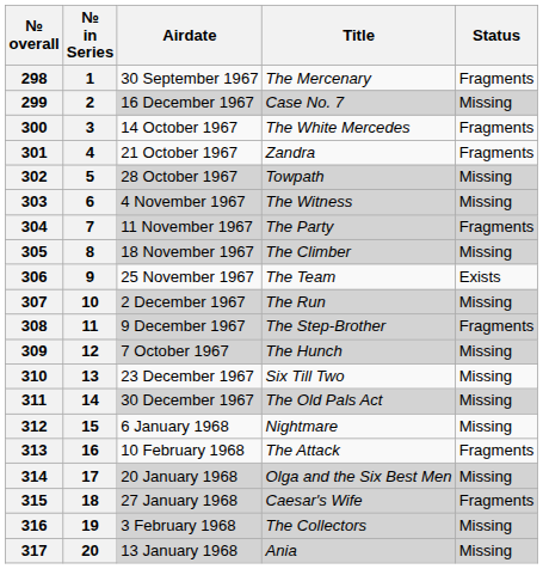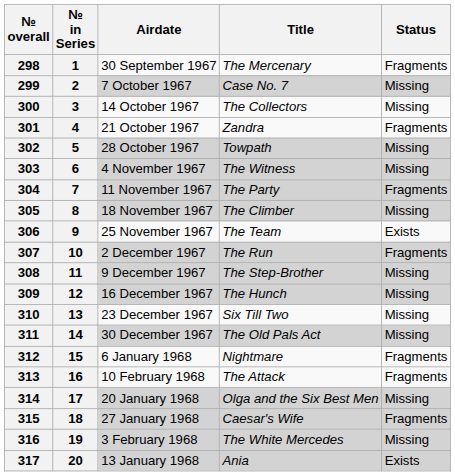 <table class="wikitable">
 <tr>
 <th>№<br>overall</th>
 <th>№<br>in<br>Series</th>
 <th>Airdate</th>
 <th>Title</th>
 <th>Status</th>
 </tr>
 <tr>
 <th style="text-align:center;">298</th>
 <th style="text-align:center;">1</th>
 <td>30 September 1967</td>
 <td><em>The Mercenary</em></td>
 <td>Fragments</td>
 </tr>
 <tr style="background:lightgrey;">
 <th style="text-align:center;">299</th>
 <th style="text-align:center;">2</th>
-<td>16 December 1967</td>
+<td>7 October 1967</td>
 <td><em>Case No. 7</em></td>
 <td>Missing</td>
 </tr>
 <tr>
 <th style="text-align:center;">300</th>
 <th style="text-align:center;">3</th>
 <td>14 October 1967</td>
-<td><em>The White Mercedes</em></td>
-<td>Fragments</td>
+<td><em>The Collectors</em></td>
+<td>Missing</td>
 </tr>
 <tr>
 <th style="text-align:center;">301</th>
 <th style="text-align:center;">4</th>
 <td>21 October 1967</td>
 <td><em>Zandra</em></td>
 <td>Fragments</td>
 </tr>
 <tr style="background:lightgrey;">
 <th style="text-align:center;">302</th>
 <th style="text-align:center;">5</th>
 <td>28 October 1967</td>
 <td><em>Towpath</em></td>
 <td>Missing</td>
 </tr>
 <tr style="background:lightgrey;">
 <th style="text-align:center;">303</th>
 <th style="text-align:center;">6</th>
 <td>4 November 1967</td>
 <td><em>The Witness</em></td>
 <td>Missing</td>
 </tr>
 <tr style="background:lightgrey;">
 <th style="text-align:center;">304</th>
 <th style="text-align:center;">7</th>
 <td>11 November 1967</td>
 <td><em>The Party</em></td>
 <td>Fragments</td>
 </tr>
 <tr style="background:lightgrey;">
 <th style="text-align:center;">305</th>
 <th style="text-align:center;">8</th>
 <td>18 November 1967</td>
 <td><em>The Climber</em></td>
 <td>Missing</td>
 </tr>
 <tr>
 <th style="text-align:center;">306</th>
 <th style="text-align:center;">9</th>
 <td>25 November 1967</td>
 <td><em>The Team</em></td>
 <td>Exists</td>
 </tr>
 <tr style="background:lightgrey;">
 <th style="text-align:center;">307</th>
 <th style="text-align:center;">10</th>
 <td>2 December 1967</td>
 <td><em>The Run</em></td>
-<td>Missing</td>
+<td>Fragments</td>
 </tr>
 <tr style="background:lightgrey;">
 <th style="text-align:center;">308</th>
 <th style="text-align:center;">11</th>
 <td>9 December 1967</td>
 <td><em>The Step-Brother</em></td>
-<td>Fragments</td>
+<td>Missing</td>
 </tr>
 <tr style="background:lightgrey;">
 <th style="text-align:center;">309</th>
 <th style="text-align:center;">12</th>
-<td>7 October 1967</td>
+<td>16 December 1967</td>
 <td><em>The Hunch</em></td>
 <td>Missing</td>
 </tr>
 <tr>
 <th style="text-align:center;">310</th>
 <th style="text-align:center;">13</th>
 <td>23 December 1967</td>
 <td><em>Six Till Two</em></td>
 <td>Missing</td>
 </tr>
 <tr style="background:lightgrey;">
 <th style="text-align:center;">311</th>
 <th style="text-align:center;">14</th>
 <td>30 December 1967</td>
 <td><em>The Old Pals Act</em></td>
 <td>Missing</td>
 </tr>
 <tr>
 <th style="text-align:center;">312</th>
 <th style="text-align:center;">15</th>
 <td>6 January 1968</td>
 <td><em>Nightmare</em></td>
-<td>Missing</td>
+<td>Fragments</td>
 </tr>
 <tr>
 <th style="text-align:center;">313</th>
 <th style="text-align:center;">16</th>
 <td>10 February 1968</td>
 <td><em>The Attack</em></td>
 <td>Fragments</td>
 </tr>
 <tr style="background:lightgrey;">
 <th style="text-align:center;">314</th>
 <th style="text-align:center;">17</th>
 <td>20 January 1968</td>
 <td><em>Olga and the Six Best Men</em></td>
 <td>Missing</td>
 </tr>
 <tr style="background:lightgrey;">
 <th style="text-align:center;">315</th>
 <th style="text-align:center;">18</th>
 <td>27 January 1968</td>
 <td><em>Caesar's Wife</em></td>
 <td>Fragments</td>
 </tr>
 <tr style="background:lightgrey;">
 <th style="text-align:center;">316</th>
 <th style="text-align:center;">19</th>
 <td>3 February 1968</td>
-<td><em>The Collectors</em></td>
+<td><em>The White Mercedes</em></td>
 <td>Missing</td>
 </tr>
 <tr style="background:lightgrey;">
 <th style="text-align:center;">317</th>
 <th style="text-align:center;">20</th>
 <td>13 January 1968</td>
 <td><em>Ania</em></td>
-<td>Missing</td>
+<td>Exists</td>
 </tr>
 </table>
